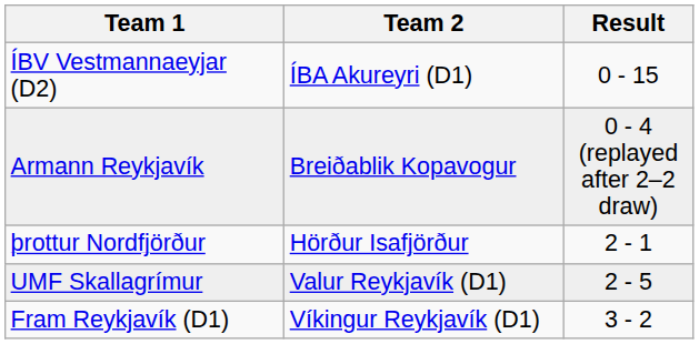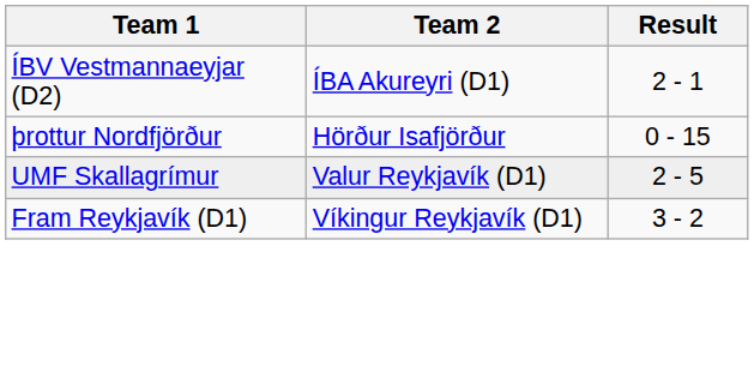 <table class="wikitable">
 <tr>
 <th width="180">Team 1</th>
 <th width="180">Team 2</th>
 <th width="80">Result</th>
 </tr>
 <tr>
 <td><a href='#'>ÍBV Vestmannaeyjar</a> (D2)</td>
 <td><a href='#'>ÍBA Akureyri</a> (D1)</td>
-<td align="center">0 - 15</td>
-</tr>
-<tr style="background:#EFEFEF">
-<td><a href='#'>Armann Reykjavík</a></td>
-<td><a href='#'>Breiðablik Kopavogur</a></td>
-<td align="center">0 - 4 (replayed after 2–2 draw)</td>
+<td align="center">2 - 1</td>
 </tr>
 <tr>
 <td><a href='#'>þrottur Nordfjörður</a></td>
 <td><a href='#'>Hörður Isafjörður</a></td>
-<td align="center">2 - 1</td>
+<td align="center">0 - 15</td>
 </tr>
 <tr style="background:#EFEFEF">
 <td><a href='#'>UMF Skallagrímur</a></td>
 <td><a href='#'>Valur Reykjavík</a> (D1)</td>
 <td align="center">2 - 5</td>
 </tr>
 <tr>
 <td><a href='#'>Fram Reykjavík</a> (D1)</td>
 <td><a href='#'>Víkingur Reykjavík</a> (D1)</td>
 <td align="center">3 - 2</td>
 </tr>
 </table>
